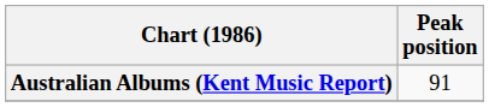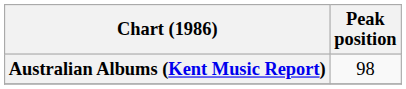 <table class="wikitable sortable plainrowheaders">
 <tr>
 <th scope="col">Chart (1986)</th>
 <th scope="col">Peak<br>position</th>
 </tr>
 <tr>
 <th scope="row">Australian Albums (<a href='#'>Kent Music Report</a>)</th>
-<td align="center">91</td>
+<td align="center">98</td>
 </tr>
 <tr>
 </tr>
 <tr>
 </tr>
 <tr>
 </tr>
 </table>
